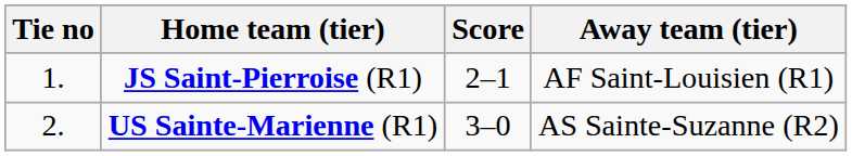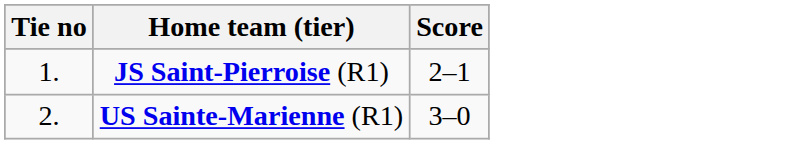 <table class="wikitable" style="text-align: center">
 <tr>
 <th>Tie no</th>
 <th>Home team (tier)</th>
 <th>Score</th>
-<th>Away team (tier)</th>
 </tr>
 <tr>
 <td>1.</td>
 <td> <strong><a href='#'>JS Saint-Pierroise</a></strong> (R1)</td>
 <td>2–1</td>
-<td>AF Saint-Louisien (R1) </td>
 </tr>
 <tr>
 <td>2.</td>
 <td> <strong><a href='#'>US Sainte-Marienne</a></strong> (R1)</td>
 <td>3–0</td>
-<td>AS Sainte-Suzanne (R2) </td>
 </tr>
 </table>
